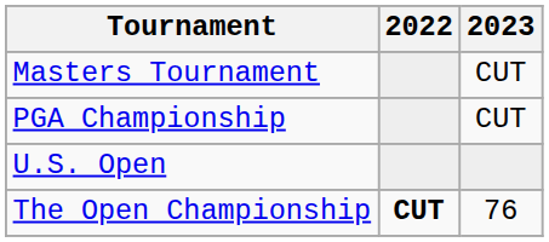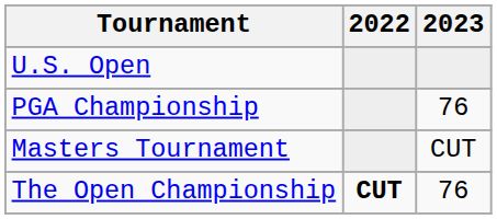 <table class="wikitable" style="font-size:95%;text-align:center;">
 <tr>
 <th>Tournament</th>
 <th>2022</th>
 <th>2023</th>
 </tr>
 <tr>
-<td align=left><a href='#'>Masters Tournament</a></td>
+<td align=left><a href='#'>U.S. Open</a></td>
 <td style="background:#eeeeee;"></td>
-<td>CUT</td>
+<td style="background:#eeeeee;"></td>
 </tr>
 <tr>
 <td align=left><a href='#'>PGA Championship</a></td>
 <td style="background:#eeeeee;"></td>
-<td>CUT</td>
+<td>76</td>
 </tr>
 <tr>
-<td align=left><a href='#'>U.S. Open</a></td>
+<td align=left><a href='#'>Masters Tournament</a></td>
 <td style="background:#eeeeee;"></td>
-<td style="background:#eeeeee;"></td>
+<td>CUT</td>
 </tr>
 <tr>
 <td align=left><a href='#'>The Open Championship</a></td>
 <td><strong>CUT</strong></td>
 <td>76</td>
 </tr>
 </table>
